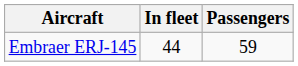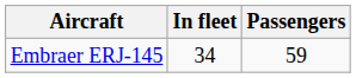 <table class="wikitable">
 <tr>
 <th>Aircraft</th>
 <th>In fleet</th>
 <th>Passengers</th>
 </tr>
 <tr>
 <td><a href='#'>Embraer ERJ-145</a></td>
-<td align=center>44</td>
+<td align=center>34</td>
 <td align=center>59</td>
 </tr>
 </table>
